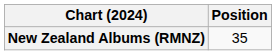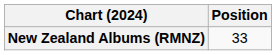 <table class="wikitable sortable plainrowheaders" style="text-align:center">
 <tr>
 <th scope="col">Chart (2024)</th>
 <th scope="col">Position</th>
 </tr>
 <tr>
 <th scope="row">New Zealand Albums (RMNZ)</th>
-<td>35</td>
+<td>33</td>
 </tr>
 </table>
